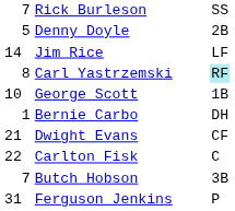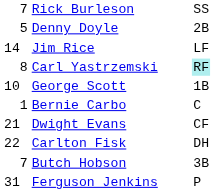 <table>
 <tr>
 <td>  7</td>
 <td><a href='#'>Rick Burleson</a></td>
 <td>SS</td>
 </tr>
 <tr>
 <td>  5</td>
 <td><a href='#'>Denny Doyle</a></td>
 <td>2B</td>
 </tr>
 <tr>
 <td>14</td>
 <td><a href='#'>Jim Rice</a></td>
 <td>LF</td>
 </tr>
 <tr>
 <td>  8</td>
 <td><a href='#'>Carl Yastrzemski</a>    </td>
 <td style="background: paleturquoise;">RF</td>
 </tr>
 <tr>
 <td>10</td>
 <td><a href='#'>George Scott</a></td>
 <td>1B</td>
 </tr>
 <tr>
 <td>  1</td>
 <td><a href='#'>Bernie Carbo</a></td>
-<td>DH</td>
+<td>C</td>
 </tr>
 <tr>
 <td>21</td>
 <td><a href='#'>Dwight Evans</a></td>
 <td>CF</td>
 </tr>
 <tr>
 <td>22</td>
 <td><a href='#'>Carlton Fisk</a></td>
-<td>C</td>
+<td>DH</td>
 </tr>
 <tr>
 <td>  7</td>
 <td><a href='#'>Butch Hobson</a></td>
 <td>3B</td>
 </tr>
 <tr>
 <td>31</td>
 <td><a href='#'>Ferguson Jenkins</a></td>
 <td>P</td>
 </tr>
 </table>
